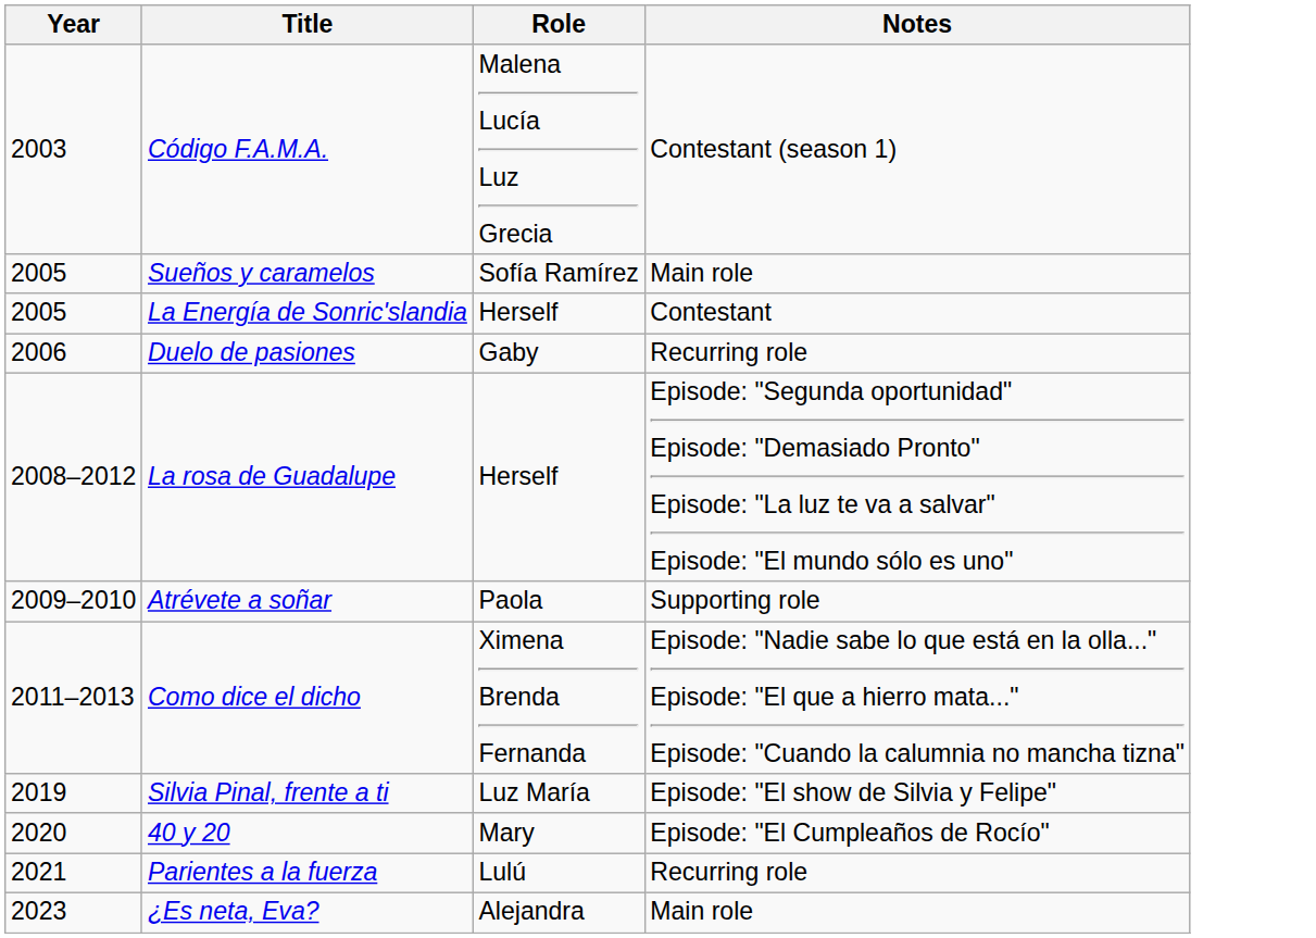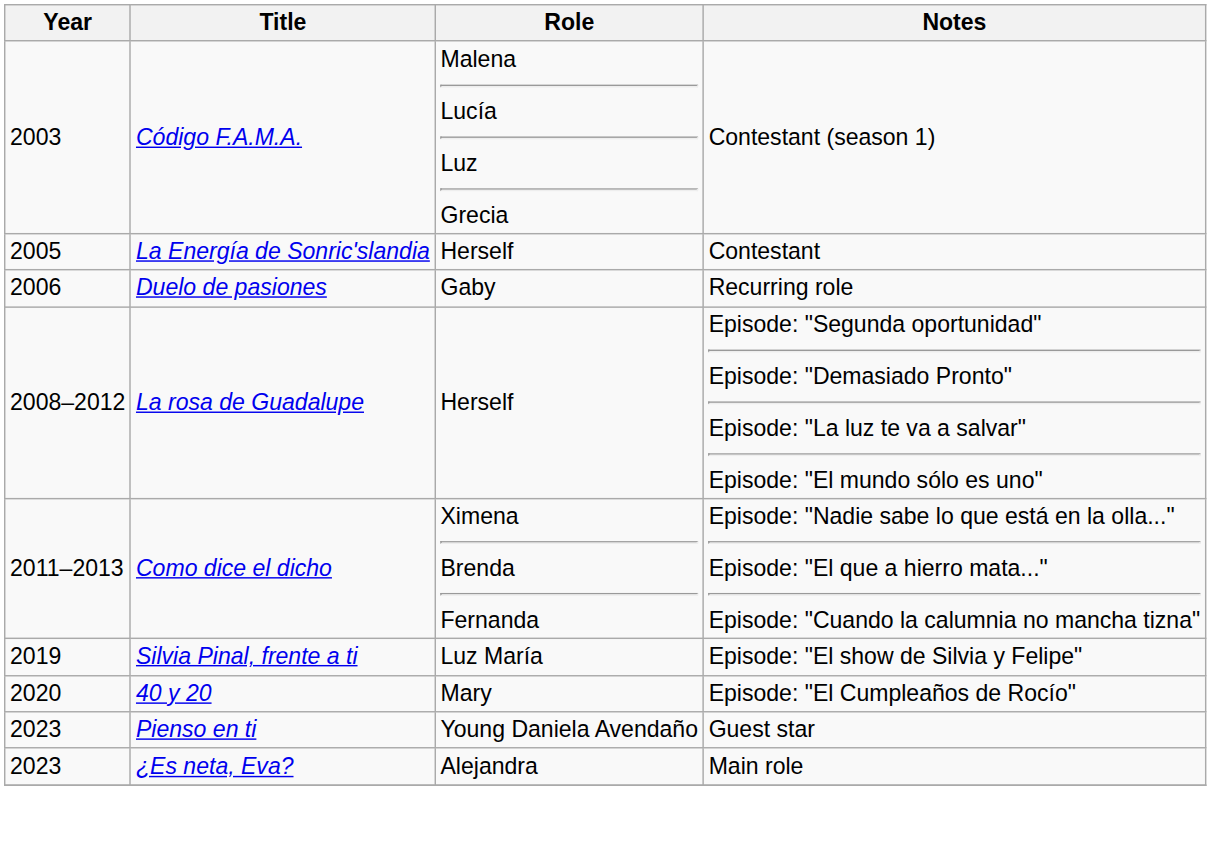 <table class="wikitable sortable">
 <tr>
 <th>Year</th>
 <th>Title</th>
 <th>Role</th>
 <th class="unsortable">Notes</th>
 </tr>
 <tr>
 <td>2003</td>
 <td><em><a href='#'>Código F.A.M.A.</a></em></td>
 <td>Malena<hr>Lucía<hr>Luz<hr>Grecia</td>
 <td>Contestant (season 1)</td>
-</tr>
-<tr>
-<td>2005</td>
-<td><em><a href='#'>Sueños y caramelos</a></em></td>
-<td>Sofía Ramírez</td>
-<td>Main role</td>
 </tr>
 <tr>
 <td>2005</td>
 <td><em><a href='#'>La Energía de Sonric'slandia</a></em></td>
 <td>Herself</td>
 <td>Contestant</td>
 </tr>
 <tr>
 <td>2006</td>
 <td><em><a href='#'>Duelo de pasiones</a></em></td>
 <td>Gaby</td>
 <td>Recurring role</td>
 </tr>
 <tr>
 <td>2008–2012</td>
 <td><em><a href='#'>La rosa de Guadalupe</a></em></td>
 <td>Herself</td>
 <td>Episode: "Segunda oportunidad"<hr>Episode: "Demasiado Pronto"<hr>Episode: "La luz te va a salvar"<hr>Episode: "El mundo sólo es uno"</td>
 </tr>
 <tr>
-<td>2009–2010</td>
-<td><em><a href='#'>Atrévete a soñar</a></em></td>
-<td>Paola</td>
-<td>Supporting role</td>
-</tr>
-<tr>
 <td>2011–2013</td>
 <td><em><a href='#'>Como dice el dicho</a></em></td>
 <td>Ximena<hr>Brenda<hr>Fernanda</td>
 <td>Episode: "Nadie sabe lo que está en la olla..."<hr>Episode: "El que a hierro mata..."<hr>Episode: "Cuando la calumnia no mancha tizna"</td>
 </tr>
 <tr>
 <td>2019</td>
 <td><em><a href='#'>Silvia Pinal, frente a ti</a></em></td>
 <td>Luz María</td>
 <td>Episode: "El show de Silvia y Felipe"</td>
 </tr>
 <tr>
 <td>2020</td>
 <td><em><a href='#'>40 y 20</a></em></td>
 <td>Mary</td>
 <td>Episode: "El Cumpleaños de Rocío"</td>
 </tr>
 <tr>
-<td>2021</td>
-<td><em><a href='#'>Parientes a la fuerza</a></em></td>
-<td>Lulú</td>
-<td>Recurring role</td>
+<td>2023</td>
+<td><em><a href='#'>Pienso en ti</a></em></td>
+<td>Young Daniela Avendaño</td>
+<td>Guest star</td>
 </tr>
 <tr>
 <td>2023</td>
 <td><em><a href='#'>¿Es neta, Eva?</a></em></td>
 <td>Alejandra</td>
 <td>Main role</td>
 </tr>
 <tr>
 </tr>
 </table>
